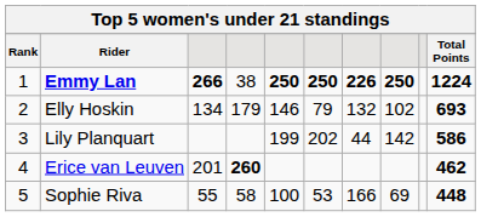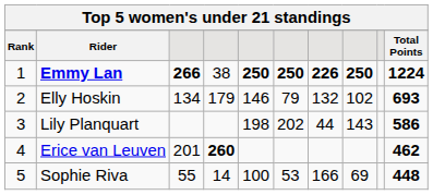 <table class="wikitable sortable">
 <tr>
 <th colspan=27 align="center"><strong>Top 5 women's under 21 standings</strong></th>
 </tr>
 <tr>
 </tr>
 <tr style="font-size:8pt;font-weight:bold">
 <th align="center">Rank</th>
 <th align="center">Rider</th>
 <th class=unsortable style="background:#E5E4E2;"><small></small></th>
 <th class=unsortable style="background:#E5E4E2;"><small></small></th>
 <th class=unsortable style="background:#E5E4E2;"><small></small></th>
 <th class=unsortable style="background:#E5E4E2;"><small></small></th>
 <th class=unsortable style="background:#E5E4E2;"><small></small></th>
 <th class=unsortable style="background:#E5E4E2;"><small></small></th>
 <th class=unsortable style="background:#E5E4E2;"><small></small></th>
 <th align="center">Total<br>Points</th>
 </tr>
 <tr>
 <td align=center>1</td>
 <td> <strong><a href='#'>Emmy Lan</a></strong></td>
 <td align=center><strong>266</strong></td>
 <td align=center>38</td>
 <td align=center><strong>250</strong></td>
 <td align=center><strong>250</strong></td>
 <td align=center><strong>226</strong></td>
 <td align=center><strong>250</strong></td>
 <td align=center></td>
 <td align=center><strong>1224</strong></td>
 </tr>
 <tr>
 <td align=center>2</td>
 <td> Elly Hoskin</td>
 <td align=center>134</td>
 <td align=center>179</td>
 <td align=center>146</td>
 <td align=center>79</td>
 <td align=center>132</td>
 <td align=center>102</td>
 <td align=center></td>
 <td align=center><strong>693</strong></td>
 </tr>
 <tr>
 <td align=center>3</td>
 <td> Lily Planquart</td>
 <td align=center></td>
 <td align=center></td>
-<td align=center>199</td>
+<td align=center>198</td>
 <td align=center>202</td>
 <td align=center>44</td>
-<td align=center>142</td>
+<td align=center>143</td>
 <td align=center></td>
 <td align=center><strong>586</strong></td>
 </tr>
 <tr>
 <td align=center>4</td>
 <td> <a href='#'>Erice van Leuven</a></td>
 <td align=center>201</td>
 <td align=center><strong>260</strong></td>
 <td align=center></td>
 <td align=center></td>
 <td align=center></td>
 <td align=center></td>
 <td align=center></td>
 <td align=center><strong>462</strong></td>
 </tr>
 <tr>
 <td align=center>5</td>
 <td> Sophie Riva</td>
 <td align=center>55</td>
-<td align=center>58</td>
+<td align=center>14</td>
 <td align=center>100</td>
 <td align=center>53</td>
 <td align=center>166</td>
 <td align=center>69</td>
 <td align=center></td>
 <td align=center><strong>448</strong><br></td>
 </tr>
 </table>
